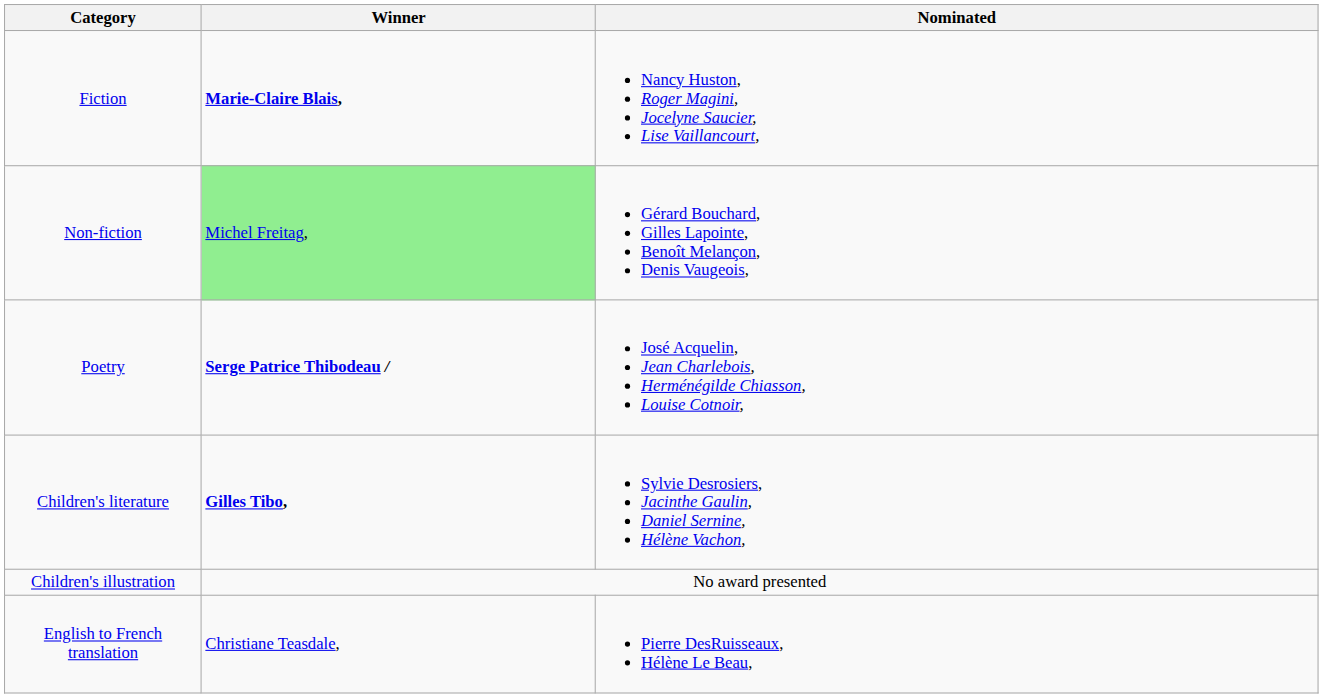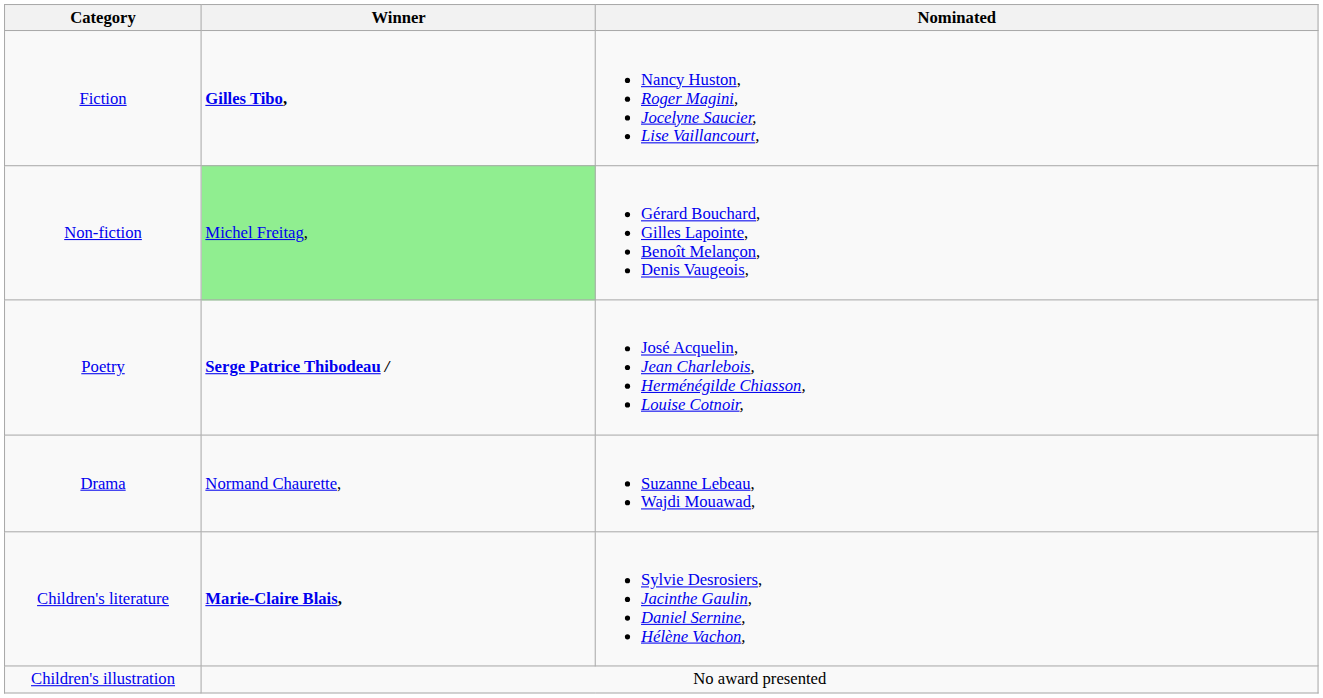 <table class="wikitable" width="100%">
 <tr>
 <th width=15%>Category</th>
 <th width=30%>Winner</th>
 <th width=55%>Nominated</th>
 </tr>
 <tr>
 <td align="center"><a href='#'>Fiction</a></td>
-<td> <strong><a href='#'>Marie-Claire Blais</a>, <em><strong><em></td>
+<td> <strong><a href='#'>Gilles Tibo</a>, <em><strong><em></td>
 <td><br><ul><li><a href='#'>Nancy Huston</a>, </em><em></li><li><a href='#'>Roger Magini</a>, </em><em></li><li><a href='#'>Jocelyne Saucier</a>, </em><em></li><li><a href='#'>Lise Vaillancourt</a>, </em><em></li></ul></td>
 </tr>
 <tr>
 <td align="center"><a href='#'>Non-fiction</a></td>
 <td style="background: lightgreen;"> </strong><a href='#'>Michel Freitag</a>, </em></em></strong></td>
 <td><br><ul><li><a href='#'>Gérard Bouchard</a>, <em></em></li><li><a href='#'>Gilles Lapointe</a>, <em></em></li><li><a href='#'>Benoît Melançon</a>, <em></em></li><li><a href='#'>Denis Vaugeois</a>, <em></em></li></ul></td>
 </tr>
 <tr>
 <td align="center"><a href='#'>Poetry</a></td>
 <td> <strong><a href='#'>Serge Patrice Thibodeau</a> <em> / <strong><em></td>
 <td><br><ul><li><a href='#'>José Acquelin</a>, </em><em></li><li><a href='#'>Jean Charlebois</a>, </em><em></li><li><a href='#'>Herménégilde Chiasson</a>, </em><em></li><li><a href='#'>Louise Cotnoir</a>, </em><em></li></ul></td>
 </tr>
 <tr>
+<td align="center"><a href='#'>Drama</a></td>
+<td> </strong><a href='#'>Normand Chaurette</a>, </em></em></strong></td>
+<td><br><ul><li><a href='#'>Suzanne Lebeau</a>, <em></em></li><li><a href='#'>Wajdi Mouawad</a>, <em></em></li></ul></td>
+</tr>
+<tr>
 <td align="center"><a href='#'>Children's literature</a></td>
-<td> <strong><a href='#'>Gilles Tibo</a>, <em><strong><em></td>
+<td> <strong><a href='#'>Marie-Claire Blais</a>, <em><strong><em></td>
 <td><br><ul><li><a href='#'>Sylvie Desrosiers</a>, </em><em></li><li><a href='#'>Jacinthe Gaulin</a>, </em><em></li><li><a href='#'>Daniel Sernine</a>, </em><em></li><li><a href='#'>Hélène Vachon</a>, </em><em></li></ul></td>
 </tr>
 <tr>
 <td align="center"><a href='#'>Children's illustration</a></td>
 <td colspan=2 align=center></em>No award presented<em></td>
 </tr>
-<tr>
-<td align="center"><a href='#'>English to French translation</a></td>
-<td> </strong><a href='#'>Christiane Teasdale</a>, </em></em></strong></td>
-<td><br><ul><li><a href='#'>Pierre DesRuisseaux</a>, <em></em></li><li><a href='#'>Hélène Le Beau</a>, <em></em></li></ul></td>
-</tr>
 </table>
